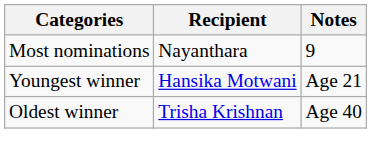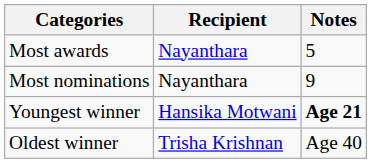 <table class="wikitable">
 <tr>
 <th>Categories</th>
 <th>Recipient</th>
 <th>Notes</th>
+</tr>
+<tr>
+<td>Most awards</td>
+<td><a href='#'>Nayanthara</a></td>
+<td>5</td>
 </tr>
 <tr>
 <td>Most nominations</td>
 <td>Nayanthara</td>
 <td>9</td>
 </tr>
 <tr>
 <td>Youngest winner</td>
 <td><a href='#'>Hansika Motwani</a></td>
-<td>Age 21</td>
+<td><strong>Age 21</strong></td>
 </tr>
 <tr>
 <td>Oldest winner</td>
 <td><a href='#'>Trisha Krishnan</a></td>
 <td>Age 40</td>
 </tr>
 </table>
